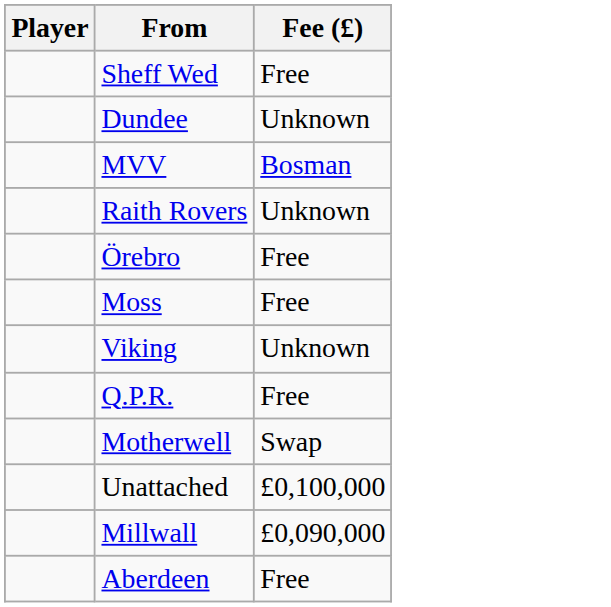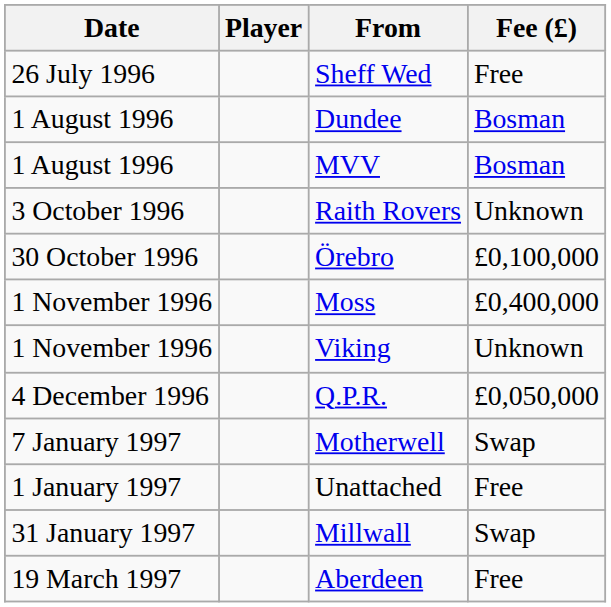 <table class="wikitable sortable" style="font-size:95%; padding:1px">
 <tr>
+<th>Date</th>
 <th>Player</th>
 <th>From</th>
 <th>Fee (£)</th>
 </tr>
 <tr>
+<td>26 July 1996</td>
 <td> </td>
 <td><a href='#'>Sheff Wed</a></td>
 <td>Free</td>
 </tr>
 <tr>
+<td>1 August 1996</td>
 <td> </td>
 <td><a href='#'>Dundee</a></td>
-<td>Unknown</td>
+<td><a href='#'>Bosman</a></td>
 </tr>
 <tr>
+<td>1 August 1996</td>
 <td> </td>
 <td><a href='#'>MVV</a></td>
 <td><a href='#'>Bosman</a></td>
 </tr>
 <tr>
+<td>3 October 1996</td>
 <td> </td>
 <td><a href='#'>Raith Rovers</a></td>
 <td>Unknown</td>
 </tr>
 <tr>
+<td>30 October 1996</td>
 <td> </td>
 <td><a href='#'>Örebro</a></td>
-<td>Free</td>
+<td>£0,100,000</td>
 </tr>
 <tr>
+<td>1 November 1996</td>
 <td> </td>
 <td><a href='#'>Moss</a></td>
-<td>Free</td>
+<td>£0,400,000</td>
 </tr>
 <tr>
+<td>1 November 1996</td>
 <td> </td>
 <td><a href='#'>Viking</a></td>
 <td>Unknown</td>
 </tr>
 <tr>
+<td>4 December 1996</td>
 <td> </td>
 <td><a href='#'>Q.P.R.</a></td>
-<td>Free</td>
+<td>£0,050,000</td>
 </tr>
 <tr>
+<td>7 January 1997</td>
 <td> </td>
 <td><a href='#'>Motherwell</a></td>
 <td>Swap</td>
 </tr>
 <tr>
+<td>1 January 1997</td>
 <td> </td>
 <td>Unattached</td>
-<td>£0,100,000</td>
+<td>Free</td>
 </tr>
 <tr>
+<td>31 January 1997</td>
 <td> </td>
 <td><a href='#'>Millwall</a></td>
-<td>£0,090,000</td>
+<td>Swap</td>
 </tr>
 <tr>
+<td>19 March 1997</td>
 <td> </td>
 <td><a href='#'>Aberdeen</a></td>
 <td>Free</td>
 </tr>
 </table>
